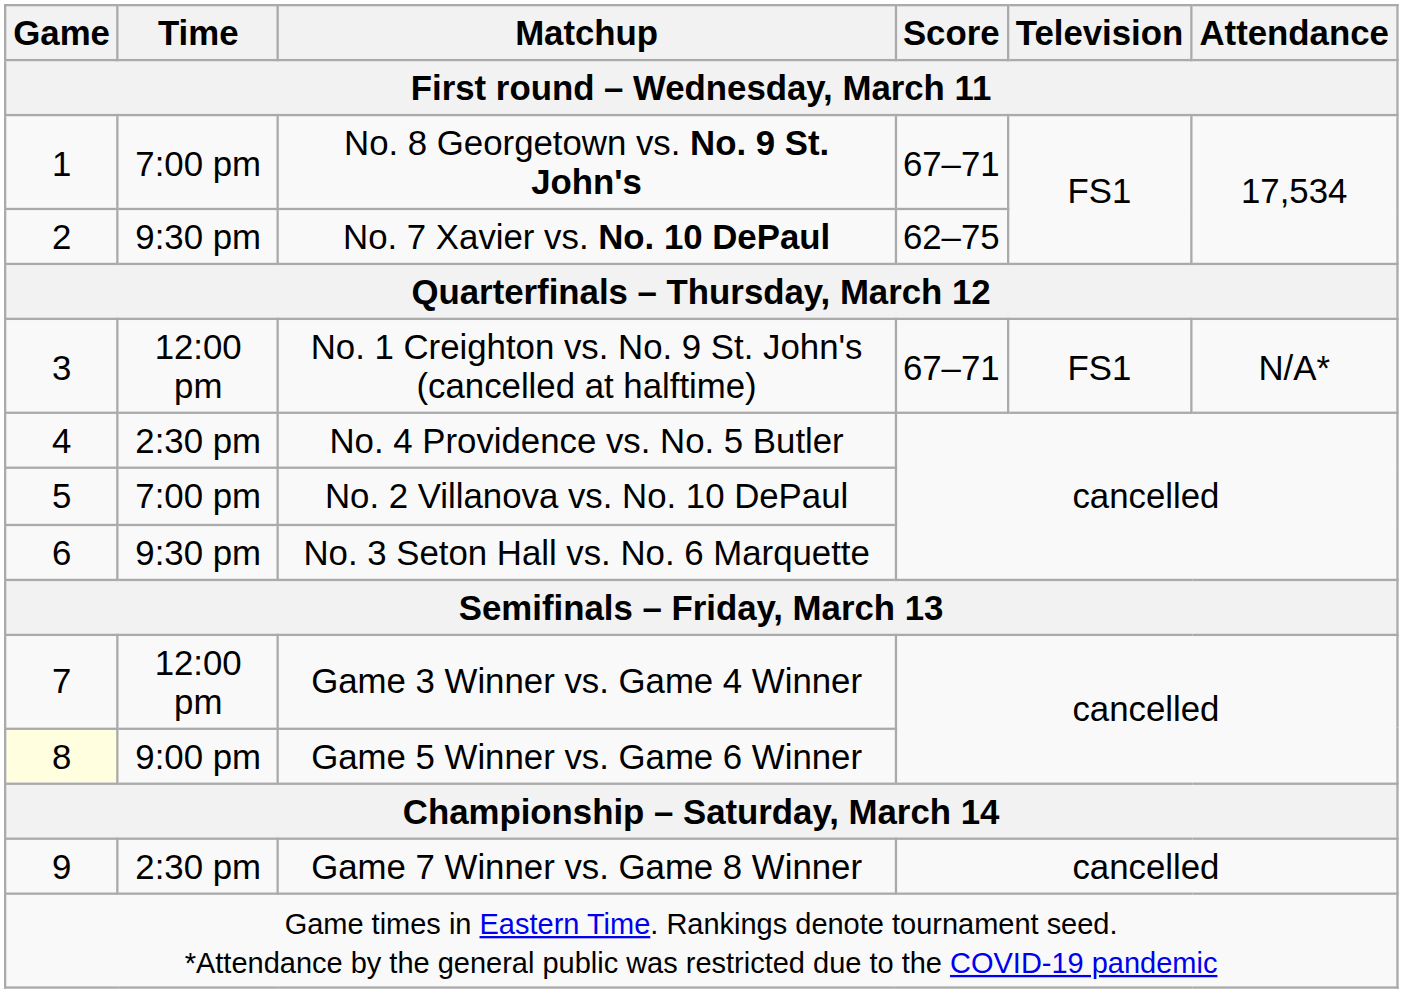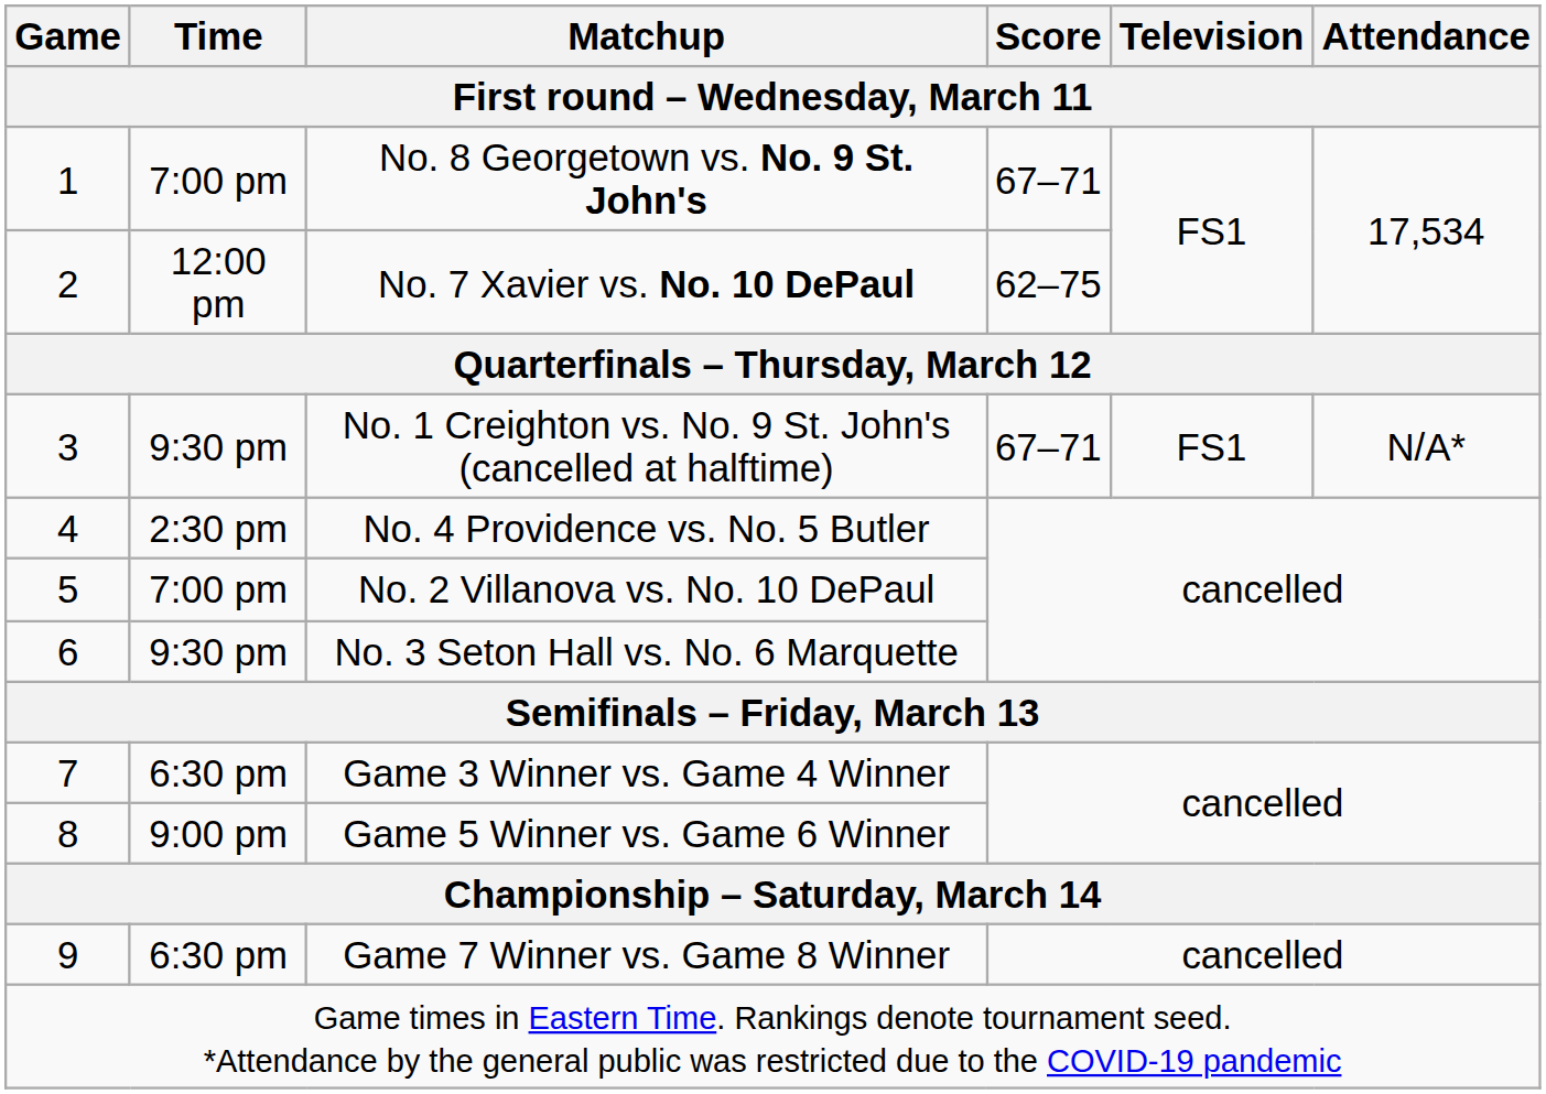 <table class="wikitable" style="font-size: 95%;text-align:center">
 <tr>
 <th>Game</th>
 <th>Time</th>
 <th>Matchup</th>
 <th>Score</th>
 <th>Television</th>
 <th>Attendance</th>
 </tr>
 <tr>
 <th colspan=6>First round – Wednesday, March 11</th>
 </tr>
 <tr>
 <td>1</td>
 <td>7:00 pm</td>
 <td>No. 8 Georgetown vs. <strong>No. 9 St. John's</strong></td>
 <td>67–71</td>
 <td rowspan=2>FS1</td>
 <td rowspan=2>17,534</td>
 </tr>
 <tr>
 <td>2</td>
-<td>9:30 pm</td>
+<td>12:00 pm</td>
 <td>No. 7 Xavier vs. <strong>No. 10 DePaul</strong></td>
 <td>62–75</td>
 </tr>
 <tr>
 <th colspan=6>Quarterfinals – Thursday, March 12</th>
 </tr>
 <tr>
 <td>3</td>
-<td>12:00 pm</td>
+<td>9:30 pm</td>
 <td>No. 1 Creighton vs. No. 9 St. John's<br>(cancelled at halftime)</td>
 <td>67–71</td>
 <td>FS1</td>
 <td>N/A*</td>
 </tr>
 <tr>
 <td>4</td>
 <td>2:30 pm</td>
 <td>No. 4 Providence vs. No. 5 Butler</td>
 <td colspan=3 rowspan=3>cancelled</td>
 </tr>
 <tr>
 <td>5</td>
 <td>7:00 pm</td>
 <td>No. 2 Villanova vs. No. 10 DePaul</td>
 </tr>
 <tr>
 <td>6</td>
 <td>9:30 pm</td>
 <td>No. 3 Seton Hall vs. No. 6 Marquette</td>
 </tr>
 <tr>
 <th colspan=6>Semifinals – Friday, March 13</th>
 </tr>
 <tr>
 <td>7</td>
-<td>12:00 pm</td>
+<td>6:30 pm</td>
 <td>Game 3 Winner vs. Game 4 Winner</td>
 <td colspan=3 rowspan=2>cancelled</td>
 </tr>
 <tr>
-<td style="background: lightyellow;">8</td>
+<td>8</td>
 <td>9:00 pm</td>
 <td>Game 5 Winner vs. Game 6 Winner</td>
 </tr>
 <tr>
 <th colspan=6>Championship – Saturday, March 14</th>
 </tr>
 <tr>
 <td>9</td>
-<td>2:30 pm</td>
+<td>6:30 pm</td>
 <td>Game 7 Winner vs. Game 8 Winner</td>
 <td colspan=3>cancelled</td>
 </tr>
 <tr>
 <td colspan=6><small>Game times in <a href='#'>Eastern Time</a>. Rankings denote tournament seed.</small><br><small>*Attendance by the general public was restricted due to the <a href='#'>COVID-19 pandemic</a></small></td>
 </tr>
 </table>
